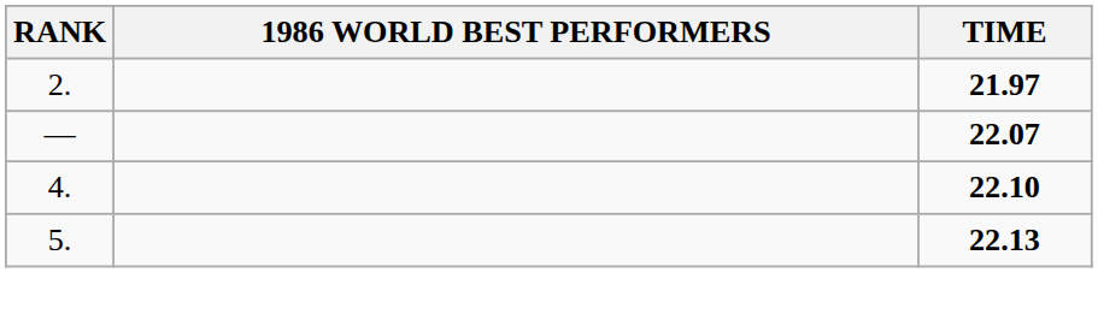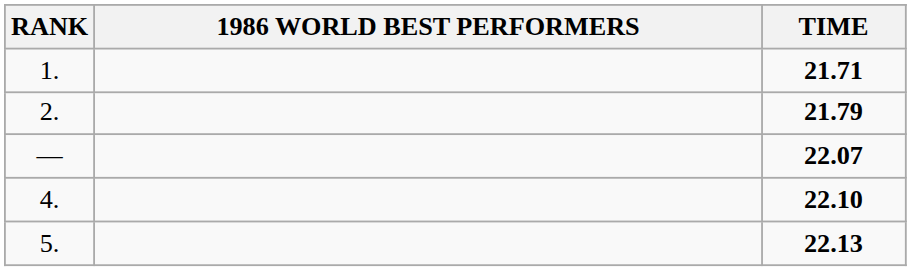 <table class="wikitable" style="border-collapse: collapse; font-size: 90%;">
 <tr>
 <th>RANK</th>
 <th align="center" style="width: 25em">1986 WORLD BEST PERFORMERS</th>
 <th align="center" style="width: 5em">TIME</th>
 </tr>
 <tr>
+<td align="center">1.</td>
+<td></td>
+<td align="center"><strong>21.71</strong></td>
+</tr>
+<tr>
 <td align="center">2.</td>
 <td></td>
-<td align="center"><strong>21.97</strong></td>
+<td align="center"><strong>21.79</strong></td>
 </tr>
 <tr>
 <td align="center">—</td>
 <td></td>
 <td align="center"><strong>22.07</strong></td>
 </tr>
 <tr>
 <td align="center">4.</td>
 <td></td>
 <td align="center"><strong>22.10</strong></td>
 </tr>
 <tr>
 <td align="center">5.</td>
 <td></td>
 <td align="center"><strong>22.13</strong></td>
 </tr>
 </table>
